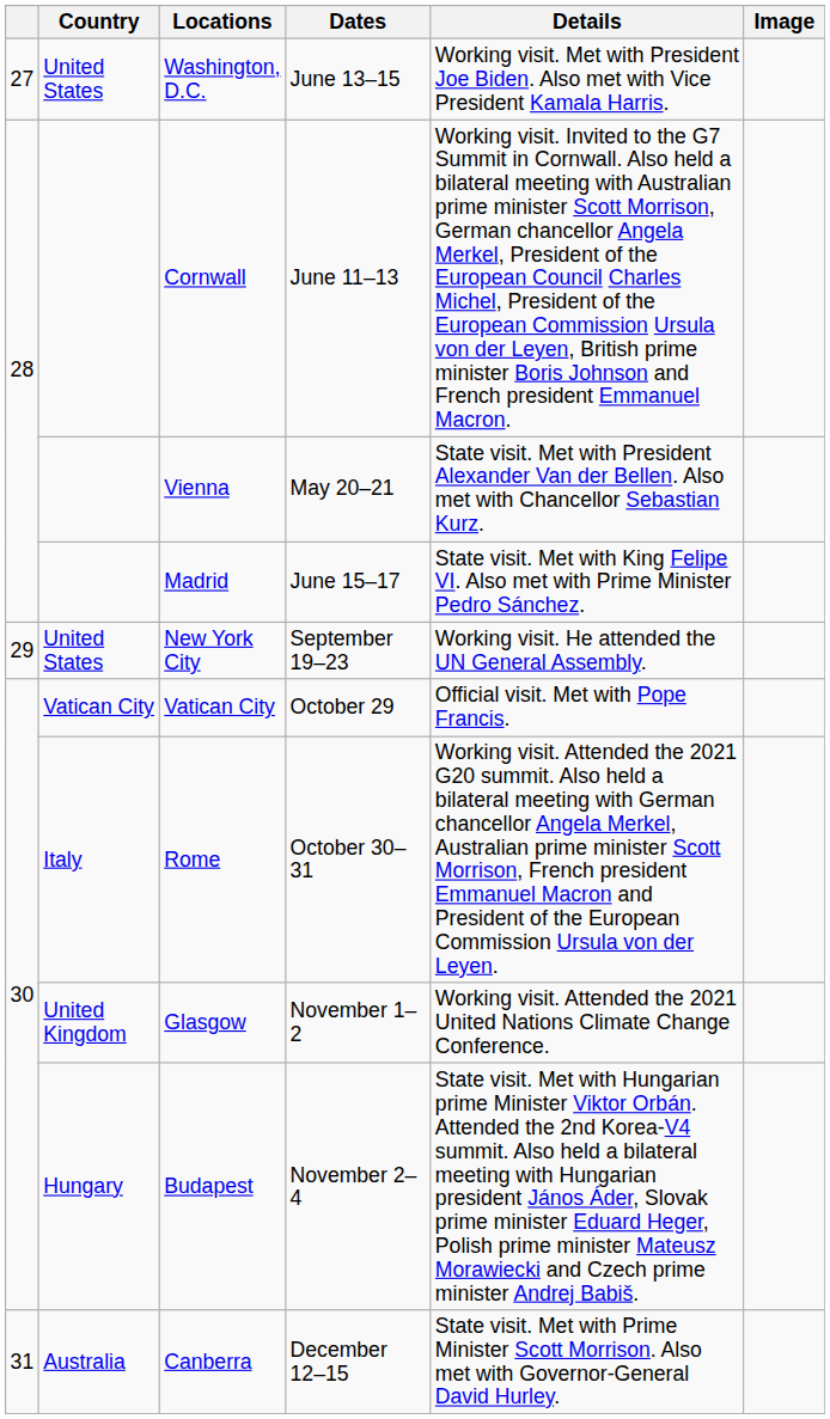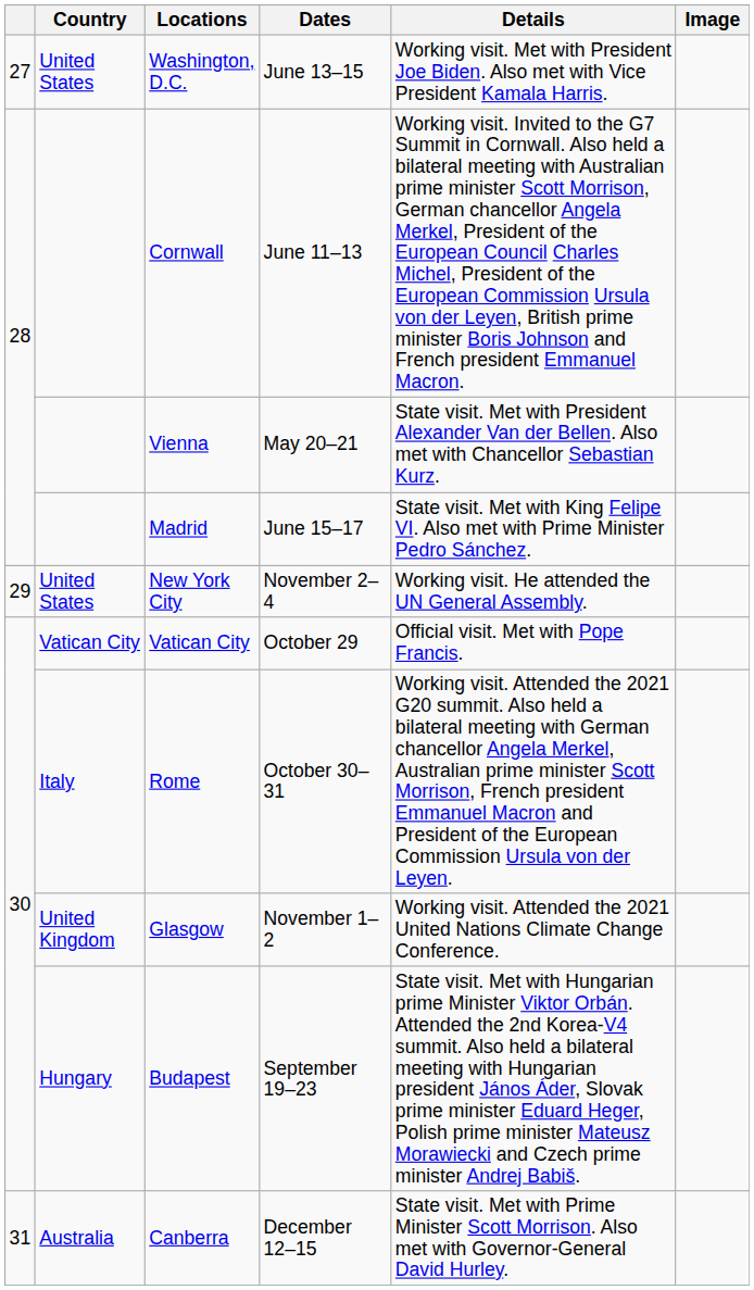 <table class="wikitable" style="margin: 1em auto 1em auto">
 <tr>
 <th style="width: 3%;"></th>
 <th style="width: 15%;">Country</th>
 <th style="width: 14%;">Locations</th>
 <th style="width: 18%;">Dates</th>
 <th style="width: 40%;">Details</th>
 <th style="width: 10%;">Image</th>
 </tr>
 <tr>
 <td>27</td>
 <td> <a href='#'>United States</a></td>
 <td><a href='#'>Washington, D.C.</a></td>
 <td>June 13–15</td>
 <td>Working visit. Met with President <a href='#'>Joe Biden</a>. Also met with Vice President <a href='#'>Kamala Harris</a>.</td>
 <td></td>
 </tr>
 <tr>
 <td rowspan=3>28</td>
 <td></td>
 <td><a href='#'>Cornwall</a></td>
 <td>June 11–13</td>
 <td> Working visit. Invited to the G7 Summit in Cornwall. Also held a bilateral meeting with Australian prime minister <a href='#'>Scott Morrison</a>, German chancellor <a href='#'>Angela Merkel</a>, President of the <a href='#'>European Council</a> <a href='#'>Charles Michel</a>, President of the <a href='#'>European Commission</a> <a href='#'>Ursula von der Leyen</a>, British prime minister <a href='#'>Boris Johnson</a> and French president <a href='#'>Emmanuel Macron</a>.</td>
 <td></td>
 </tr>
 <tr>
 <td></td>
 <td><a href='#'>Vienna</a></td>
 <td>May 20–21</td>
 <td>State visit. Met with President <a href='#'>Alexander Van der Bellen</a>. Also met with Chancellor <a href='#'>Sebastian Kurz</a>.</td>
 <td></td>
 </tr>
 <tr>
 <td></td>
 <td><a href='#'>Madrid</a></td>
 <td>June 15–17</td>
 <td>State visit. Met with King <a href='#'>Felipe VI</a>. Also met with Prime Minister <a href='#'>Pedro Sánchez</a>.</td>
 <td></td>
 </tr>
 <tr>
 <td>29</td>
 <td> <a href='#'>United States</a></td>
 <td><a href='#'>New York City</a></td>
-<td>September 19–23</td>
+<td>November 2–4</td>
 <td>Working visit. He attended the <a href='#'>UN General Assembly</a>.</td>
 <td></td>
 </tr>
 <tr>
 <td rowspan=4>30</td>
 <td> <a href='#'>Vatican City</a></td>
 <td><a href='#'>Vatican City</a></td>
 <td>October 29</td>
 <td>Official visit. Met with <a href='#'>Pope Francis</a>.</td>
 <td></td>
 </tr>
 <tr>
 <td> <a href='#'>Italy</a></td>
 <td><a href='#'>Rome</a></td>
 <td>October 30–31</td>
 <td> Working visit. Attended the 2021 G20 summit. Also held a bilateral meeting with German chancellor <a href='#'>Angela Merkel</a>, Australian prime minister <a href='#'>Scott Morrison</a>, French president <a href='#'>Emmanuel Macron</a> and President of the European Commission <a href='#'>Ursula von der Leyen</a>.</td>
 <td></td>
 </tr>
 <tr>
 <td> <a href='#'>United Kingdom</a></td>
 <td><a href='#'>Glasgow</a></td>
 <td>November 1–2</td>
 <td> Working visit. Attended the 2021 United Nations Climate Change Conference.</td>
 <td></td>
 </tr>
 <tr>
 <td> <a href='#'>Hungary</a></td>
 <td><a href='#'>Budapest</a></td>
-<td>November 2–4</td>
+<td>September 19–23</td>
 <td>State visit. Met with Hungarian prime Minister <a href='#'>Viktor Orbán</a>. Attended the 2nd Korea-<a href='#'>V4</a> summit. Also held a bilateral meeting with Hungarian president <a href='#'>János Áder</a>, Slovak prime minister <a href='#'>Eduard Heger</a>, Polish prime minister <a href='#'>Mateusz Morawiecki</a> and Czech prime minister <a href='#'>Andrej Babiš</a>.</td>
 <td></td>
 </tr>
 <tr>
 <td>31</td>
 <td> <a href='#'>Australia</a></td>
 <td><a href='#'>Canberra</a></td>
 <td>December 12–15</td>
 <td>State visit. Met with Prime Minister <a href='#'>Scott Morrison</a>. Also met with Governor-General <a href='#'>David Hurley</a>.</td>
 <td></td>
 </tr>
 </table>
